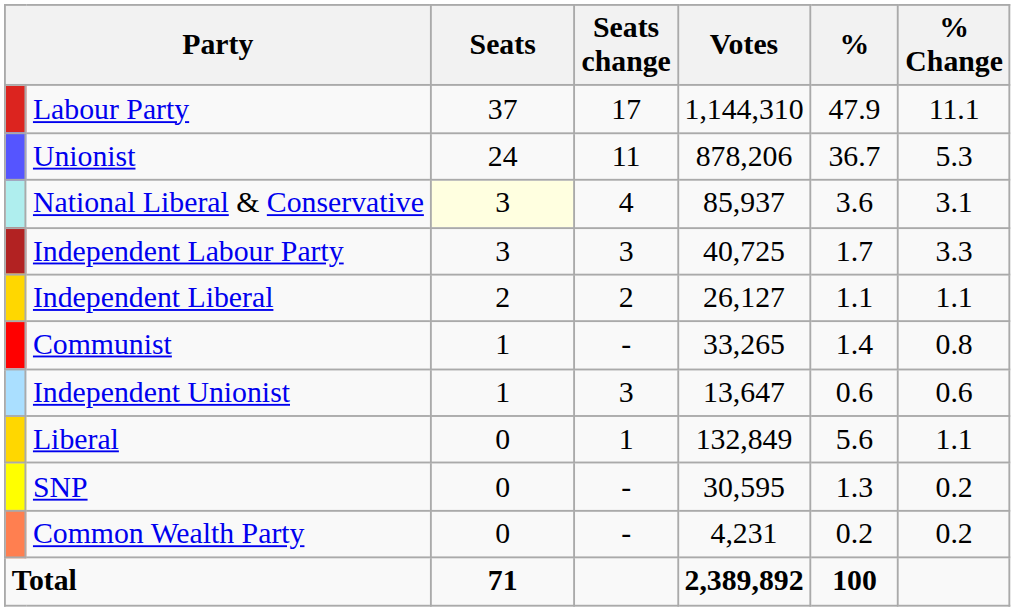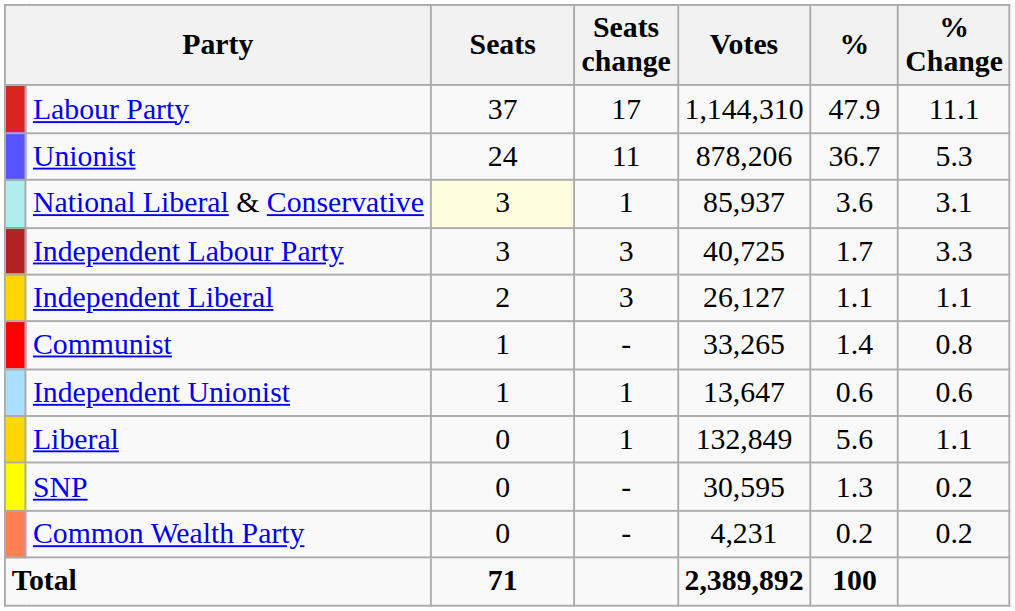 <table class="wikitable sortable">
 <tr>
 <th style="width:200px" colspan=3>Party</th>
 <th style="width:70px;">Seats</th>
 <th style="width:40px;">Seats change</th>
 <th style="width:40px;">Votes</th>
 <th style="width:40px;">%</th>
 <th style="width:40px;">% Change</th>
 </tr>
 <tr>
 <td style="background-color:#DC241f"> </td>
 <td colspan=2><a href='#'>Labour Party</a></td>
 <td align=center>37</td>
 <td align=center> 17</td>
 <td align=center>1,144,310</td>
 <td align=center>47.9</td>
 <td align=center> 11.1</td>
 </tr>
 <tr>
 <td style="background-color:#5555FF"> </td>
 <td colspan=2><a href='#'>Unionist</a></td>
 <td align="center">24</td>
 <td align="center"> 11</td>
 <td align="center">878,206</td>
 <td align="center">36.7</td>
 <td align="center"> 5.3</td>
 </tr>
 <tr>
 <td style="background-color:#AFEEEE"> </td>
 <td colspan=2><a href='#'>National Liberal</a> & <a href='#'>Conservative</a></td>
 <td align="center" style="background: lightyellow;">3</td>
-<td align="center"> 4</td>
+<td align="center"> 1</td>
 <td align="center">85,937</td>
 <td align="center">3.6</td>
 <td align="center"> 3.1</td>
 </tr>
 <tr>
 <td style="background-color:#B22222"> </td>
 <td colspan=2><a href='#'>Independent Labour Party</a></td>
 <td align="center">3</td>
 <td align=center> 3</td>
 <td align="center">40,725</td>
 <td align="center">1.7</td>
 <td align="center"> 3.3</td>
 </tr>
 <tr>
 <td style="background-color:#FFD700"> </td>
 <td colspan=2><a href='#'>Independent Liberal</a></td>
 <td align="center">2</td>
-<td align="center"> 2</td>
+<td align=center> 3</td>
 <td align="center">26,127</td>
 <td align="center">1.1</td>
 <td align="center"> 1.1</td>
 </tr>
 <tr>
 <td style="background-color:#FF0000"> </td>
 <td colspan=2><a href='#'>Communist</a></td>
 <td align=center>1</td>
 <td align=center>-</td>
 <td align=center>33,265</td>
 <td align=center>1.4</td>
 <td align=center> 0.8</td>
 </tr>
 <tr>
 <td style="background-color:#aadfff"> </td>
 <td colspan=2><a href='#'>Independent Unionist</a></td>
 <td align="center">1</td>
-<td align=center> 3</td>
+<td align="center"> 1</td>
 <td align="center">13,647</td>
 <td align="center">0.6</td>
 <td align="center"> 0.6</td>
 </tr>
 <tr>
 <td style="background-color:#FFD700"> </td>
 <td colspan=2><a href='#'>Liberal</a></td>
 <td align=center>0</td>
 <td align="center"> 1</td>
 <td align=center>132,849</td>
 <td align=center>5.6</td>
 <td align=center> 1.1</td>
 </tr>
 <tr>
 <td style="background-color:#FFFF00"> </td>
 <td colspan=2><a href='#'>SNP</a></td>
 <td align=center>0</td>
 <td align=center>-</td>
 <td align=center>30,595</td>
 <td align=center>1.3</td>
 <td align=center> 0.2</td>
 </tr>
 <tr>
 <td style="background-color:#FF7F50"> </td>
 <td colspan=2><a href='#'>Common Wealth Party</a></td>
 <td align="center">0</td>
 <td align="center">-</td>
 <td align="center">4,231</td>
 <td align="center">0.2</td>
 <td align="center"> 0.2</td>
 </tr>
 <tr>
 <td colspan=3><strong>Total</strong></td>
 <td align=center><strong>71</strong></td>
 <td align=center></td>
 <td align=center><strong>2,389,892</strong></td>
 <td align=center><strong>100</strong></td>
 <td align=center></td>
 </tr>
 </table>
